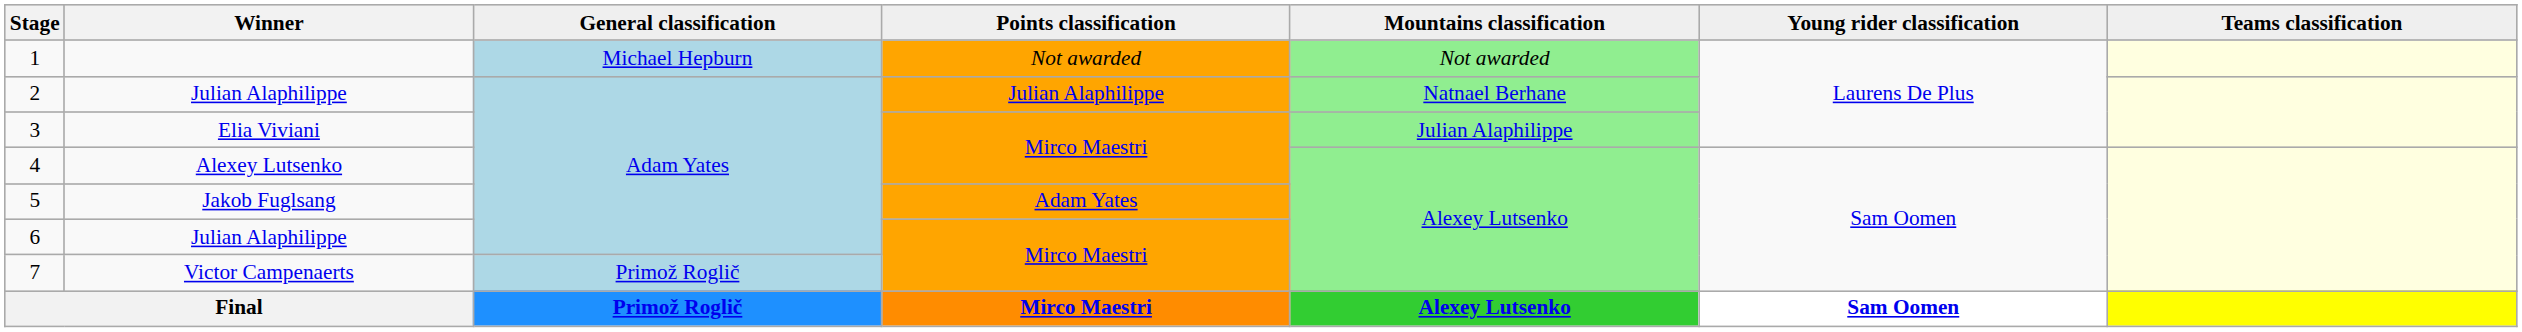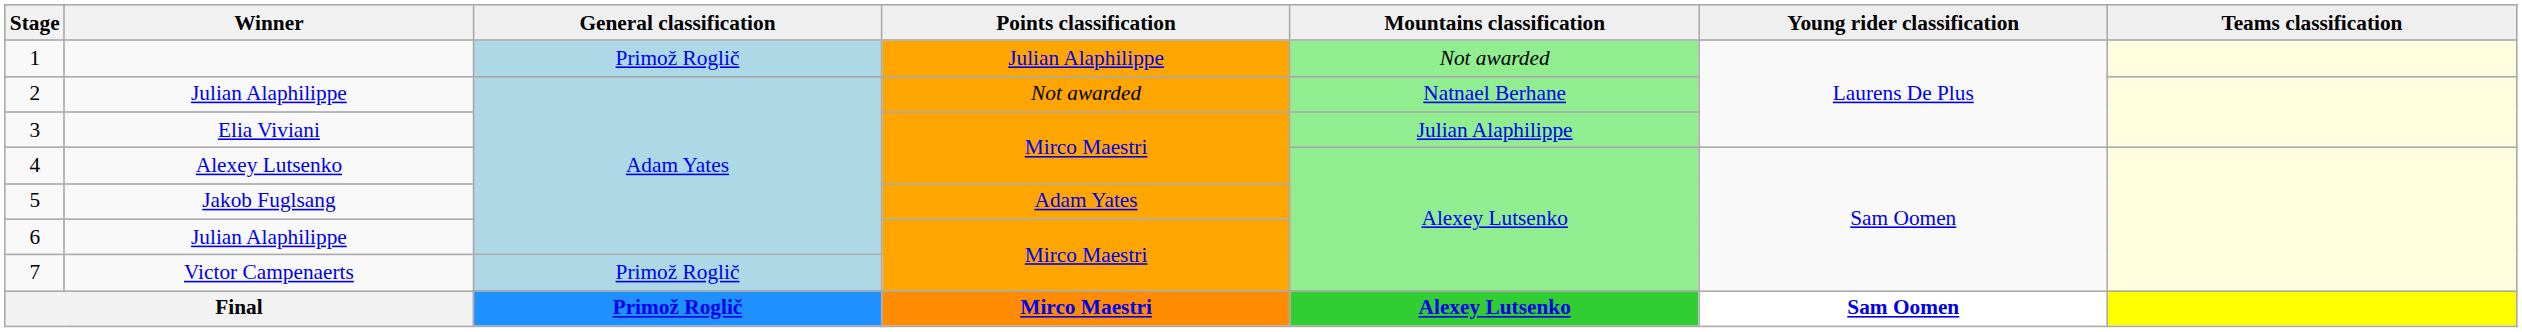 <table class="wikitable" style="text-align: center; font-size:smaller;">
 <tr>
 <th width="1%">Stage</th>
 <th width="16.5%">Winner</th>
 <th style="background:#EFEFEF;" width="16.5%">General classification<br></th>
 <th style="background:#EFEFEF;" width="16.5%">Points classification<br></th>
 <th style="background:#EFEFEF;" width="16.5%">Mountains classification<br></th>
 <th style="background:#EFEFEF;" width="16.5%">Young rider classification<br></th>
 <th style="background:#EFEFEF;" width="16.5%">Teams classification</th>
 </tr>
 <tr>
 <td>1</td>
 <td></td>
-<td style="background:#ADD8E6;"><a href='#'>Michael Hepburn</a></td>
-<td style="background:Orange;"><em>Not awarded</em></td>
+<td style="background:#ADD8E6;"><a href='#'>Primož Roglič</a></td>
+<td style="background:Orange;"><a href='#'>Julian Alaphilippe</a></td>
 <td style="background:lightgreen;"><em>Not awarded</em></td>
 <td style="background:offwhite;" rowspan=3><a href='#'>Laurens De Plus</a></td>
 <td style="background:lightyellow;"></td>
 </tr>
 <tr>
 <td>2</td>
 <td><a href='#'>Julian Alaphilippe</a></td>
 <td style="background:#ADD8E6;" rowspan=5><a href='#'>Adam Yates</a></td>
-<td style="background:Orange;"><a href='#'>Julian Alaphilippe</a></td>
+<td style="background:Orange;"><em>Not awarded</em></td>
 <td style="background:lightgreen;"><a href='#'>Natnael Berhane</a></td>
 <td style="background:lightyellow;" rowspan=2></td>
 </tr>
 <tr>
 <td>3</td>
 <td><a href='#'>Elia Viviani</a></td>
 <td style="background:Orange;" rowspan=2><a href='#'>Mirco Maestri</a></td>
 <td style="background:lightgreen;"><a href='#'>Julian Alaphilippe</a></td>
 </tr>
 <tr>
 <td>4</td>
 <td><a href='#'>Alexey Lutsenko</a></td>
 <td style="background:lightgreen;" rowspan=4><a href='#'>Alexey Lutsenko</a></td>
 <td style="background:offwhite;" rowspan=4><a href='#'>Sam Oomen</a></td>
 <td style="background:lightyellow;"rowspan=4></td>
 </tr>
 <tr>
 <td>5</td>
 <td><a href='#'>Jakob Fuglsang</a></td>
 <td style="background:Orange;"><a href='#'>Adam Yates</a></td>
 </tr>
 <tr>
 <td>6</td>
 <td><a href='#'>Julian Alaphilippe</a></td>
 <td style="background:Orange;" rowspan=2><a href='#'>Mirco Maestri</a></td>
 </tr>
 <tr>
 <td>7</td>
 <td><a href='#'>Victor Campenaerts</a></td>
 <td style="background:#ADD8E6;"><a href='#'>Primož Roglič</a></td>
 </tr>
 <tr>
 <th colspan="2">Final</th>
 <th style="background:dodgerblue;"><a href='#'>Primož Roglič</a></th>
 <th style="background:DarkOrange;"><a href='#'>Mirco Maestri</a></th>
 <th style="background:limegreen;"><a href='#'>Alexey Lutsenko</a></th>
 <th style="background:white;"><a href='#'>Sam Oomen</a></th>
 <th style="background:yellow;"></th>
 </tr>
 </table>
